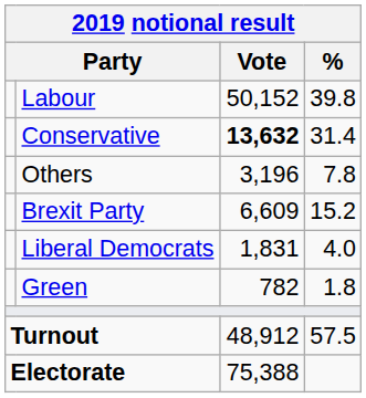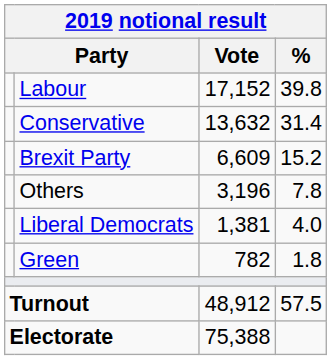 <table class="wikitable">
 <tr>
 <th colspan="4"><a href='#'>2019</a> <a href='#'>notional result</a></th>
 </tr>
 <tr>
 <th bgcolor="#DDDDFF" width="130px" colspan="2">Party</th>
 <th bgcolor="#DDDDFF" width="50px">Vote</th>
 <th bgcolor="#DDDDFF" width="30px">%</th>
 </tr>
 <tr>
 <td></td>
 <td><a href='#'>Labour</a></td>
-<td align=right>50,152</td>
+<td align=right>17,152</td>
 <td align=right>39.8</td>
 </tr>
 <tr>
 <td></td>
 <td><a href='#'>Conservative</a></td>
-<td align=right><strong>13,632</strong></td>
+<td align=right>13,632</td>
 <td align=right>31.4</td>
+</tr>
+<tr>
+<td></td>
+<td><a href='#'>Brexit Party</a></td>
+<td align=right>6,609</td>
+<td align=right>15.2</td>
 </tr>
 <tr>
 <td></td>
 <td>Others</td>
 <td align=right>3,196</td>
 <td align=right>7.8</td>
 </tr>
 <tr>
 <td></td>
-<td><a href='#'>Brexit Party</a></td>
-<td align=right>6,609</td>
-<td align=right>15.2</td>
-</tr>
-<tr>
-<td></td>
 <td><a href='#'>Liberal Democrats</a></td>
-<td align=right>1,831</td>
+<td align=right>1,381</td>
 <td align=right>4.0</td>
 </tr>
 <tr>
 <td></td>
 <td><a href='#'>Green</a></td>
 <td align=right>782</td>
 <td align=right>1.8</td>
 </tr>
 <tr>
 <td colspan="4" bgcolor="#EAECF0"></td>
 </tr>
 <tr>
 <td colspan="2"><strong>Turnout</strong></td>
 <td align=right>48,912</td>
 <td align=right>57.5</td>
 </tr>
 <tr>
 <td colspan="2"><strong>Electorate</strong></td>
 <td align=right>75,388</td>
 </tr>
 </table>
